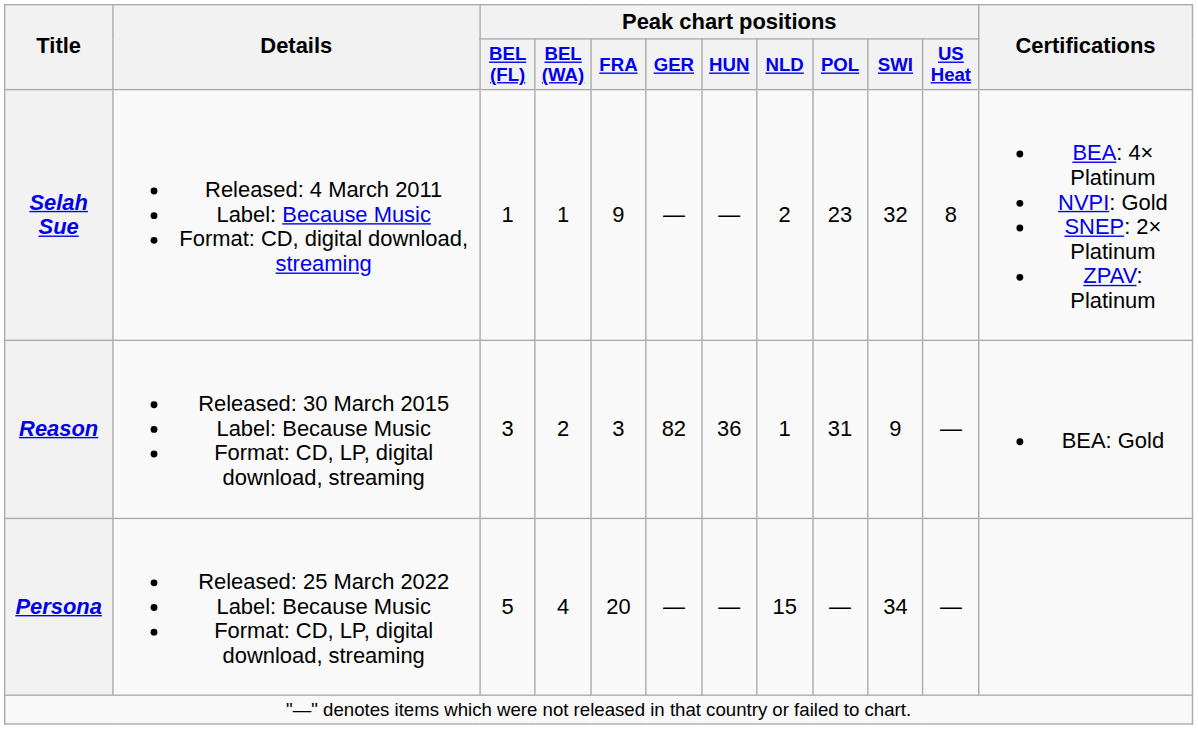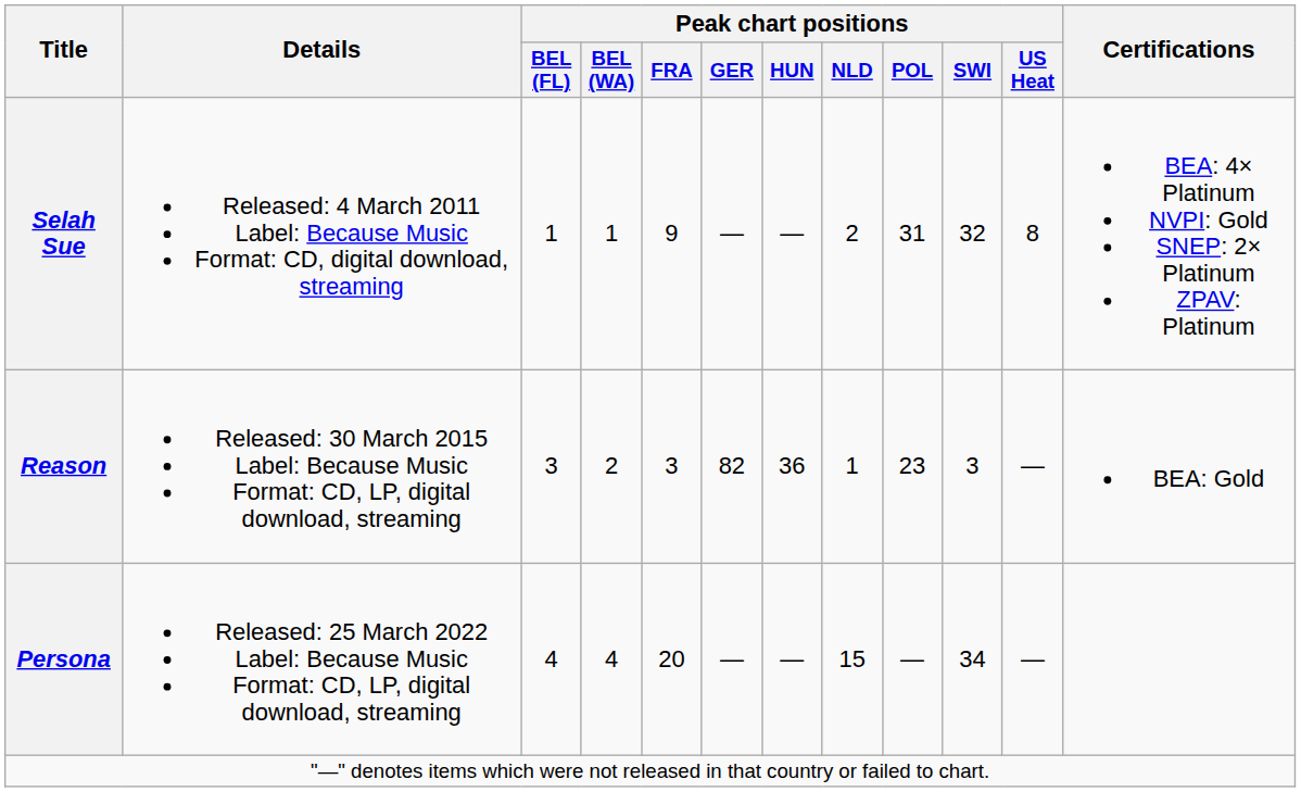 <table class="wikitable plainrowheaders" style="text-align:center;">
 <tr>
 <th scope="col" rowspan="2">Title</th>
 <th scope="col" rowspan="2">Details</th>
 <th scope="col" colspan="9">Peak chart positions</th>
 <th scope="col" rowspan="2">Certifications</th>
 </tr>
 <tr>
 <th scope="col" style="width:2.5em;font-size:85%;"><a href='#'>BEL<br>(FL)</a><br></th>
 <th scope="col" style="width:2.5em;font-size:85%;"><a href='#'>BEL<br>(WA)</a><br></th>
 <th scope="col" style="width:2.5em;font-size:85%;"><a href='#'>FRA</a><br></th>
 <th scope="col" style="width:2.5em;font-size:85%;"><a href='#'>GER</a><br></th>
 <th scope="col" style="width:2.5em;font-size:85%;"><a href='#'>HUN</a><br></th>
 <th scope="col" style="width:2.5em;font-size:85%;"><a href='#'>NLD</a><br></th>
 <th scope="col" style="width:2.5em;font-size:85%;"><a href='#'>POL</a><br></th>
 <th scope="col" style="width:2.5em;font-size:85%;"><a href='#'>SWI</a><br></th>
 <th scope="col" style="width:2.5em;font-size:85%;"><a href='#'>US<br>Heat</a><br></th>
 </tr>
 <tr>
 <th scope="row"><em><a href='#'>Selah Sue</a></em></th>
 <td><br><ul><li>Released: 4 March 2011</li><li>Label: <a href='#'>Because Music</a></li><li>Format: CD, digital download, <a href='#'>streaming</a></li></ul></td>
 <td>1</td>
 <td>1</td>
 <td>9</td>
 <td>—</td>
 <td>—</td>
 <td>2</td>
-<td>23</td>
+<td>31</td>
 <td>32</td>
 <td>8</td>
 <td><br><ul><li><a href='#'>BEA</a>: 4× Platinum</li><li><a href='#'>NVPI</a>: Gold</li><li><a href='#'>SNEP</a>: 2× Platinum</li><li><a href='#'>ZPAV</a>: Platinum</li></ul></td>
 </tr>
 <tr>
 <th scope="row"><em><a href='#'>Reason</a></em></th>
 <td><br><ul><li>Released: 30 March 2015</li><li>Label: Because Music</li><li>Format: CD, LP, digital download, streaming</li></ul></td>
 <td>3</td>
 <td>2</td>
 <td>3</td>
 <td>82</td>
 <td>36</td>
 <td>1</td>
-<td>31</td>
-<td>9</td>
+<td>23</td>
+<td>3</td>
 <td>—</td>
 <td><br><ul><li>BEA: Gold</li></ul></td>
 </tr>
 <tr>
 <th scope="row"><em><a href='#'>Persona</a></em></th>
 <td><br><ul><li>Released: 25 March 2022</li><li>Label: Because Music</li><li>Format: CD, LP, digital download, streaming</li></ul></td>
-<td>5</td>
+<td>4</td>
 <td>4</td>
 <td>20</td>
 <td>—</td>
 <td>—</td>
 <td>15</td>
 <td>—</td>
 <td>34</td>
 <td>—</td>
 <td></td>
 </tr>
 <tr>
 <td colspan="14" style="font-size:85%;">"—" denotes items which were not released in that country or failed to chart.</td>
 </tr>
 </table>
